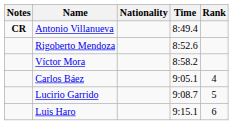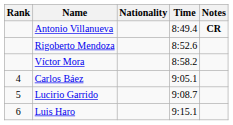 <table class="wikitable sortable" style="text-align:center;font-size:95%">
 <tr>
-<th>Notes</th>
+<th>Rank</th>
 <th>Name</th>
 <th>Nationality</th>
 <th>Time</th>
-<th>Rank</th>
+<th>Notes</th>
 </tr>
 <tr>
-<td><strong>CR</strong></td>
+<td></td>
 <td align=left><a href='#'>Antonio Villanueva</a></td>
 <td align=left></td>
 <td>8:49.4</td>
-<td></td>
+<td><strong>CR</strong></td>
 </tr>
 <tr>
 <td></td>
 <td align=left><a href='#'>Rigoberto Mendoza</a></td>
 <td align=left></td>
 <td>8:52.6</td>
 <td></td>
 </tr>
 <tr>
 <td></td>
 <td align=left><a href='#'>Víctor Mora</a></td>
 <td align=left></td>
 <td>8:58.2</td>
 <td></td>
 </tr>
 <tr>
-<td></td>
+<td>4</td>
 <td align=left><a href='#'>Carlos Báez</a></td>
 <td align=left></td>
 <td>9:05.1</td>
-<td>4</td>
+<td></td>
 </tr>
 <tr>
-<td></td>
+<td>5</td>
 <td align=left><a href='#'>Lucirio Garrido</a></td>
 <td align=left></td>
 <td>9:08.7</td>
-<td>5</td>
+<td></td>
 </tr>
 <tr>
-<td></td>
+<td>6</td>
 <td align=left><a href='#'>Luis Haro</a></td>
 <td align=left></td>
 <td>9:15.1</td>
-<td>6</td>
+<td></td>
 </tr>
 </table>
